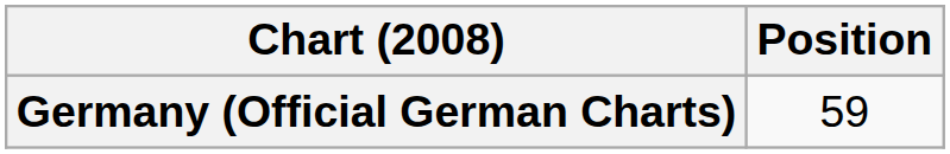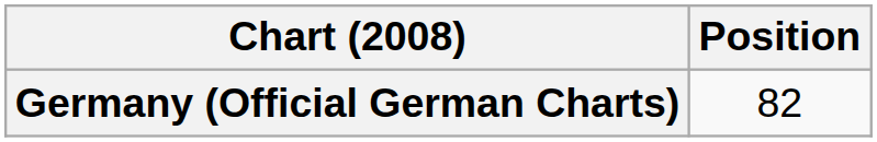 <table class="wikitable plainrowheaders" style="text-align:center">
 <tr>
 <th scope="col">Chart (2008)</th>
 <th scope="col">Position</th>
 </tr>
 <tr>
 <th scope="row">Germany (Official German Charts)</th>
-<td>59</td>
+<td>82</td>
 </tr>
 </table>
